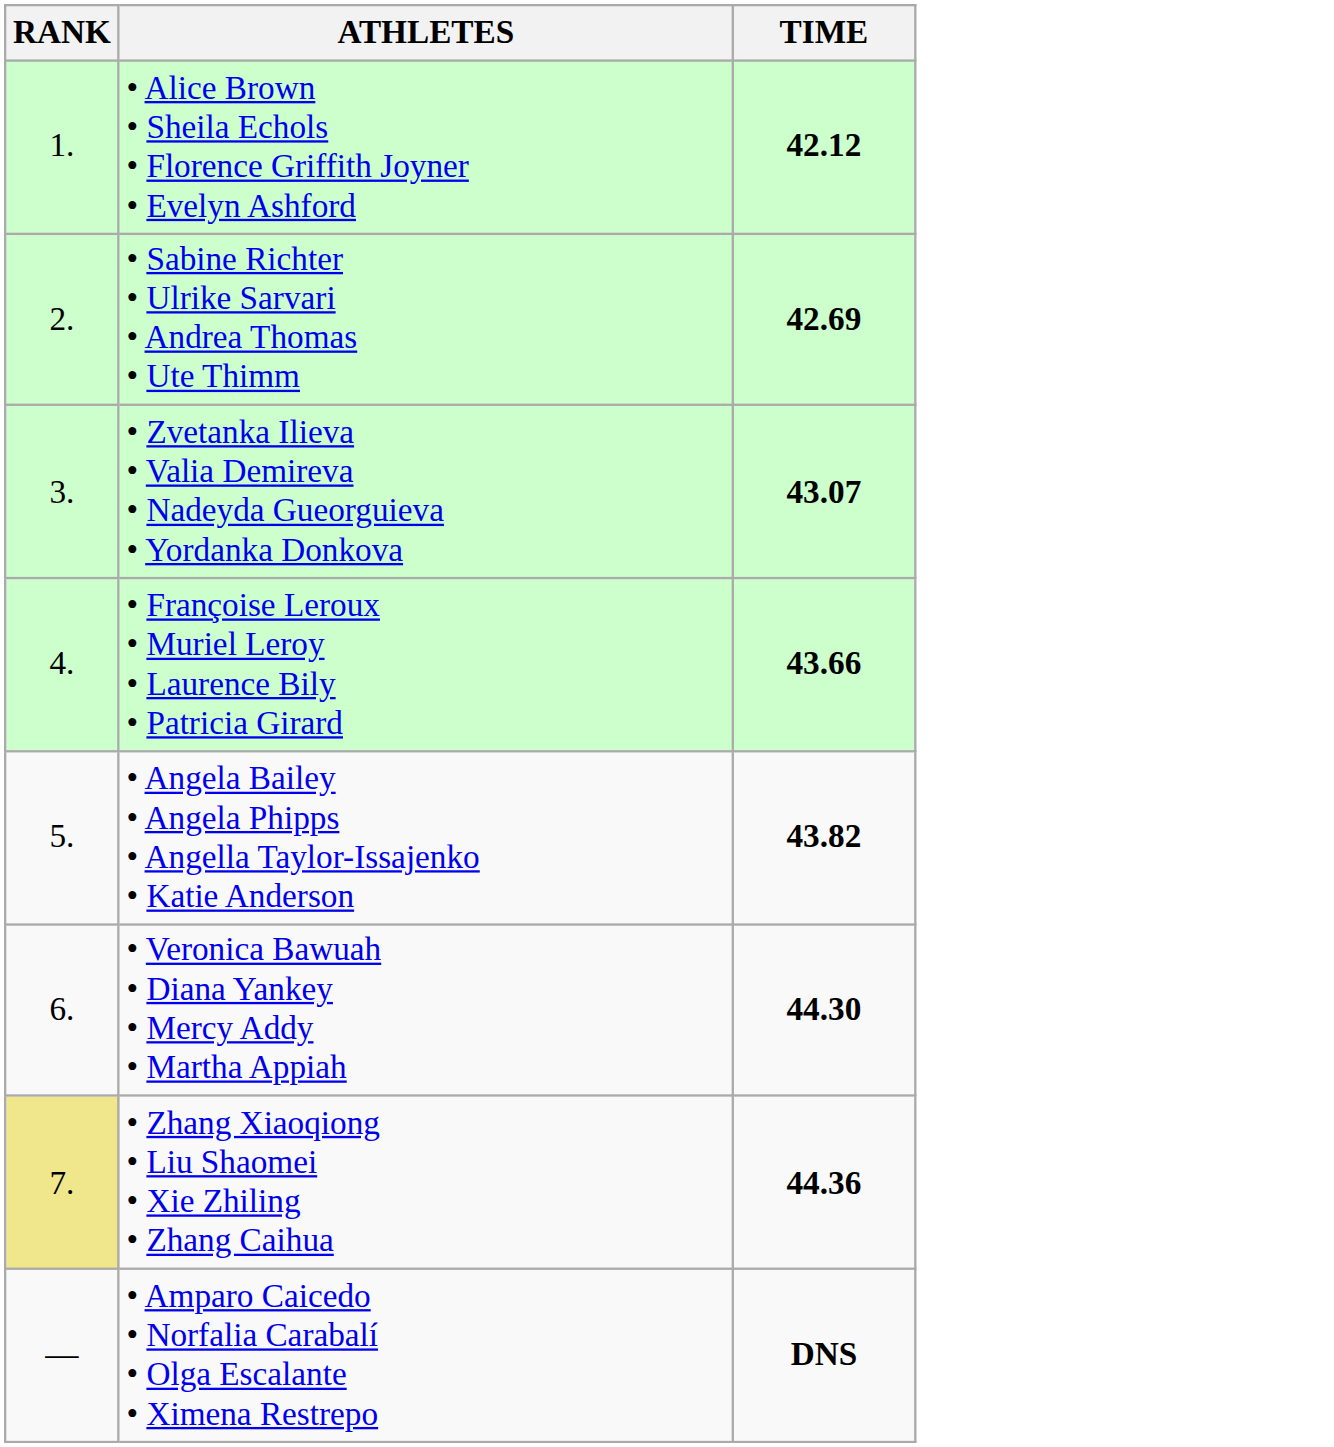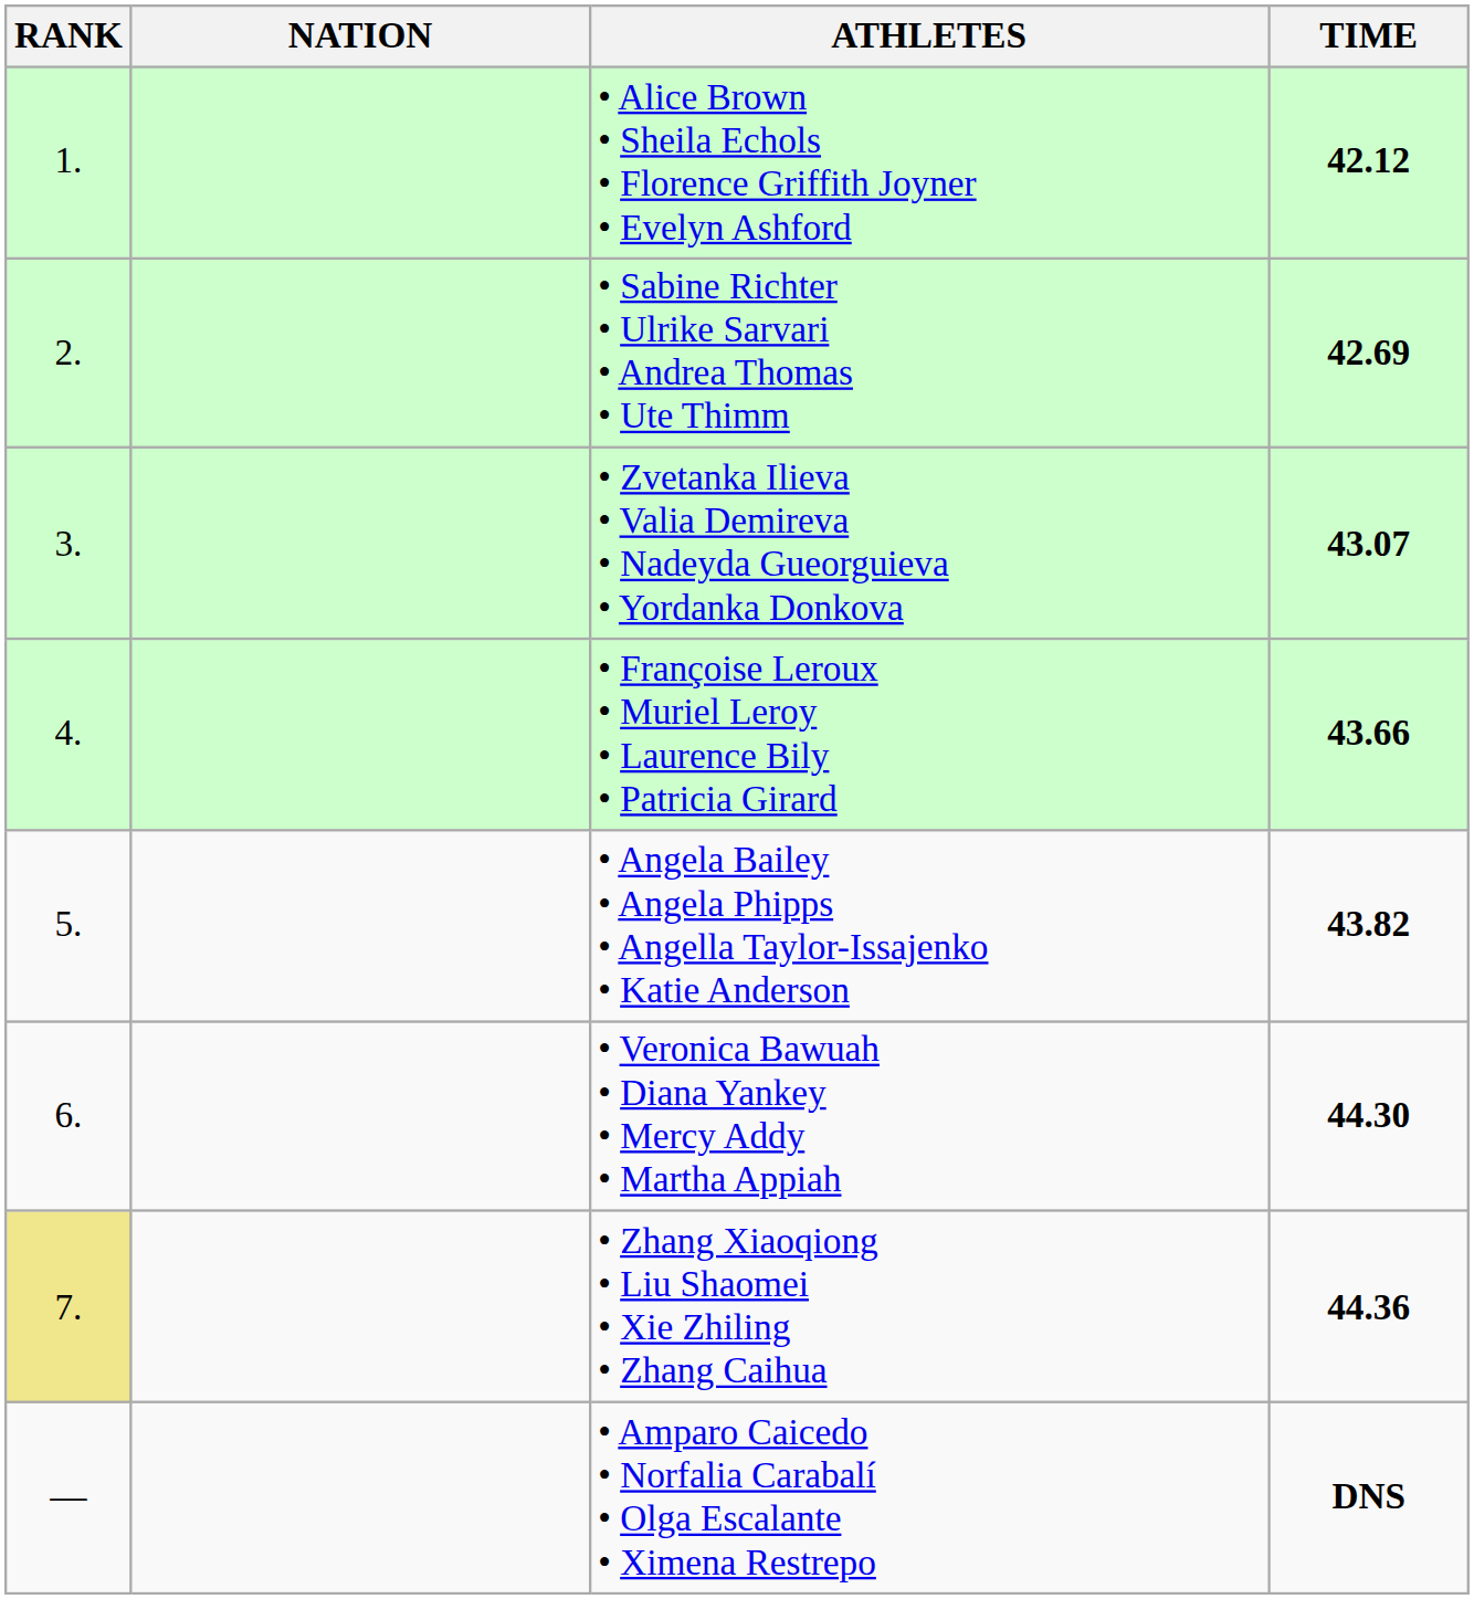 <table class="wikitable" style="border-collapse: collapse; font-size: 90%;">
 <tr>
 <th>RANK</th>
+<th style="width: 12em">NATION</th>
 <th style="width: 18em">ATHLETES</th>
 <th style="width: 5em">TIME</th>
 </tr>
 <tr style="background:#ccffcc;">
 <td align="center">1.</td>
+<td align="center"></td>
 <td>• <a href='#'>Alice Brown</a><br>• <a href='#'>Sheila Echols</a><br>• <a href='#'>Florence Griffith Joyner</a><br>• <a href='#'>Evelyn Ashford</a></td>
 <td align="center"><strong>42.12</strong></td>
 </tr>
 <tr style="background:#ccffcc;">
 <td align="center">2.</td>
+<td align="center"></td>
 <td>• <a href='#'>Sabine Richter</a><br>• <a href='#'>Ulrike Sarvari</a><br>• <a href='#'>Andrea Thomas</a><br>• <a href='#'>Ute Thimm</a></td>
 <td align="center"><strong>42.69</strong></td>
 </tr>
 <tr style="background:#ccffcc;">
 <td align="center">3.</td>
+<td align="center"></td>
 <td>• <a href='#'>Zvetanka Ilieva</a><br>• <a href='#'>Valia Demireva</a><br>• <a href='#'>Nadeyda Gueorguieva</a><br>• <a href='#'>Yordanka Donkova</a></td>
 <td align="center"><strong>43.07</strong></td>
 </tr>
 <tr style="background:#ccffcc;">
 <td align="center">4.</td>
+<td align="center"></td>
 <td>• <a href='#'>Françoise Leroux</a><br>• <a href='#'>Muriel Leroy</a><br>• <a href='#'>Laurence Bily</a><br>• <a href='#'>Patricia Girard</a></td>
 <td align="center"><strong>43.66</strong></td>
 </tr>
 <tr>
 <td align="center">5.</td>
+<td align="center"></td>
 <td>• <a href='#'>Angela Bailey</a><br>• <a href='#'>Angela Phipps</a><br>• <a href='#'>Angella Taylor-Issajenko</a><br>• <a href='#'>Katie Anderson</a></td>
 <td align="center"><strong>43.82</strong></td>
 </tr>
 <tr>
 <td align="center">6.</td>
+<td align="center"></td>
 <td>• <a href='#'>Veronica Bawuah</a><br>• <a href='#'>Diana Yankey</a><br>• <a href='#'>Mercy Addy</a><br>• <a href='#'>Martha Appiah</a></td>
 <td align="center"><strong>44.30</strong></td>
 </tr>
 <tr>
 <td align="center" style="background: khaki;">7.</td>
+<td align="center"></td>
 <td>• <a href='#'>Zhang Xiaoqiong</a><br>• <a href='#'>Liu Shaomei</a><br>• <a href='#'>Xie Zhiling</a><br>• <a href='#'>Zhang Caihua</a></td>
 <td align="center"><strong>44.36</strong></td>
 </tr>
 <tr>
 <td align="center">—</td>
+<td align="center"></td>
 <td>• <a href='#'>Amparo Caicedo</a><br>• <a href='#'>Norfalia Carabalí</a><br>• <a href='#'>Olga Escalante</a><br>• <a href='#'>Ximena Restrepo</a></td>
 <td align="center"><strong>DNS</strong></td>
 </tr>
 </table>
